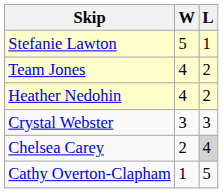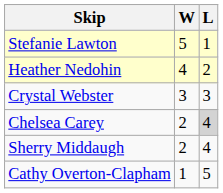 <table class="wikitable">
 <tr>
 <th>Skip</th>
 <th>W</th>
 <th>L</th>
 </tr>
 <tr bgcolor=#ffffcc>
 <td> <a href='#'>Stefanie Lawton</a></td>
 <td>5</td>
 <td>1</td>
-</tr>
-<tr bgcolor=#ffffcc>
-<td> <a href='#'>Team Jones</a></td>
-<td>4</td>
-<td>2</td>
 </tr>
 <tr bgcolor=#ffffcc>
 <td> <a href='#'>Heather Nedohin</a></td>
 <td>4</td>
 <td>2</td>
 </tr>
 <tr>
 <td> <a href='#'>Crystal Webster</a></td>
 <td>3</td>
 <td>3</td>
 </tr>
 <tr>
 <td> <a href='#'>Chelsea Carey</a></td>
 <td>2</td>
 <td style="background: lightgrey;">4</td>
 </tr>
 <tr>
+<td> <a href='#'>Sherry Middaugh</a></td>
+<td>2</td>
+<td>4</td>
+</tr>
+<tr>
 <td> <a href='#'>Cathy Overton-Clapham</a></td>
 <td>1</td>
 <td>5</td>
 </tr>
 </table>
